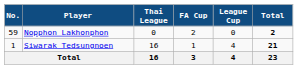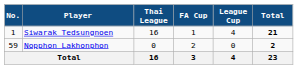 <table class="wikitable sortable alternance" ; style="text-align:center; ">
 <tr>
 <th width=10 style="background:#0F4C81; color: white; text-align:center;">No.</th>
 <th width=180 style="background:#0F4C81; color: white; text-align:center;">Player</th>
 <th width=60 style="background:#0F4C81; color: white; text-align:center;">Thai League</th>
 <th width=60 style="background:#0F4C81; color: white; text-align:center;">FA Cup</th>
 <th width=60 style="background:#0F4C81; color: white; text-align:center;">League Cup</th>
 <th width=60 style="background:#0F4C81; color: white; text-align:center;">Total</th>
 </tr>
 <tr>
+<td>1</td>
+<td align="left"> <a href='#'>Siwarak Tedsungnoen</a></td>
+<td>16</td>
+<td>1</td>
+<td>4</td>
+<td><strong>21</strong></td>
+</tr>
+<tr>
 <td>59</td>
 <td align="left"> <a href='#'>Nopphon Lakhonphon</a></td>
 <td>0</td>
 <td>2</td>
 <td>0</td>
 <td><strong>2</strong></td>
-</tr>
-<tr>
-<td>1</td>
-<td align="left"> <a href='#'>Siwarak Tedsungnoen</a></td>
-<td>16</td>
-<td>1</td>
-<td>4</td>
-<td><strong>21</strong></td>
 </tr>
 <tr class="sortbottom">
 <th colspan="2">Total</th>
 <th>16</th>
 <th>3</th>
 <th>4</th>
 <th>23</th>
 </tr>
 </table>
